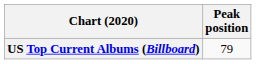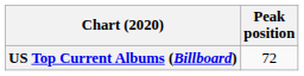 <table class="wikitable sortable plainrowheaders" style="text-align:center">
 <tr>
 <th scope="col">Chart (2020)</th>
 <th scope="col">Peak<br>position</th>
 </tr>
 <tr>
 <th scope="row">US <a href='#'>Top Current Albums</a> (<em><a href='#'>Billboard</a></em>)</th>
-<td>79</td>
+<td>72</td>
 </tr>
 </table>
